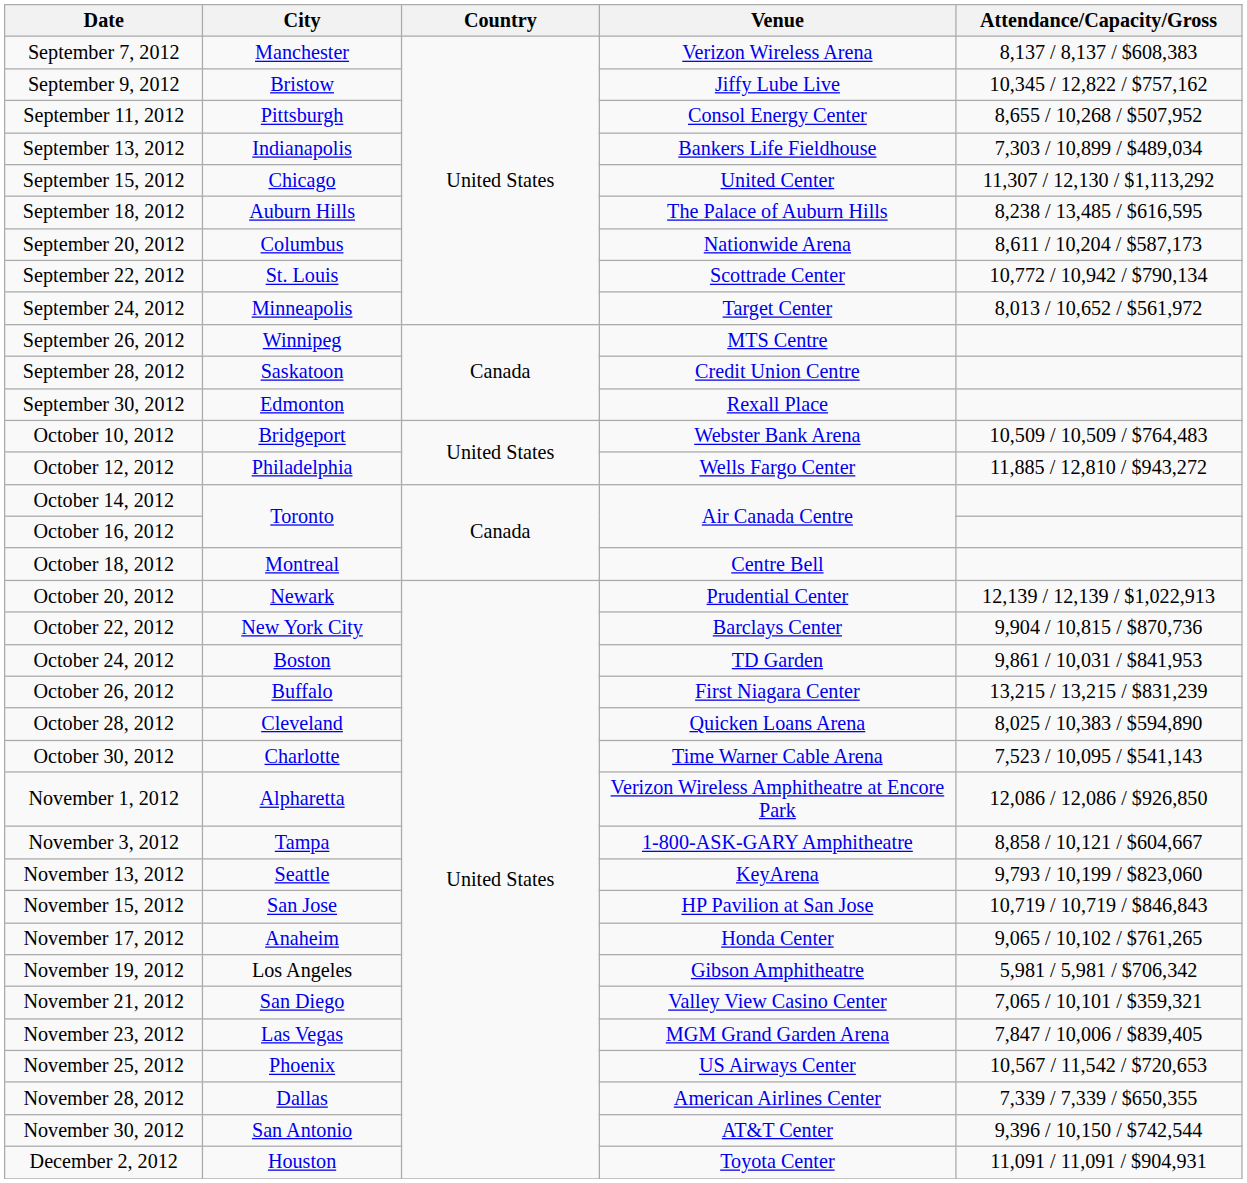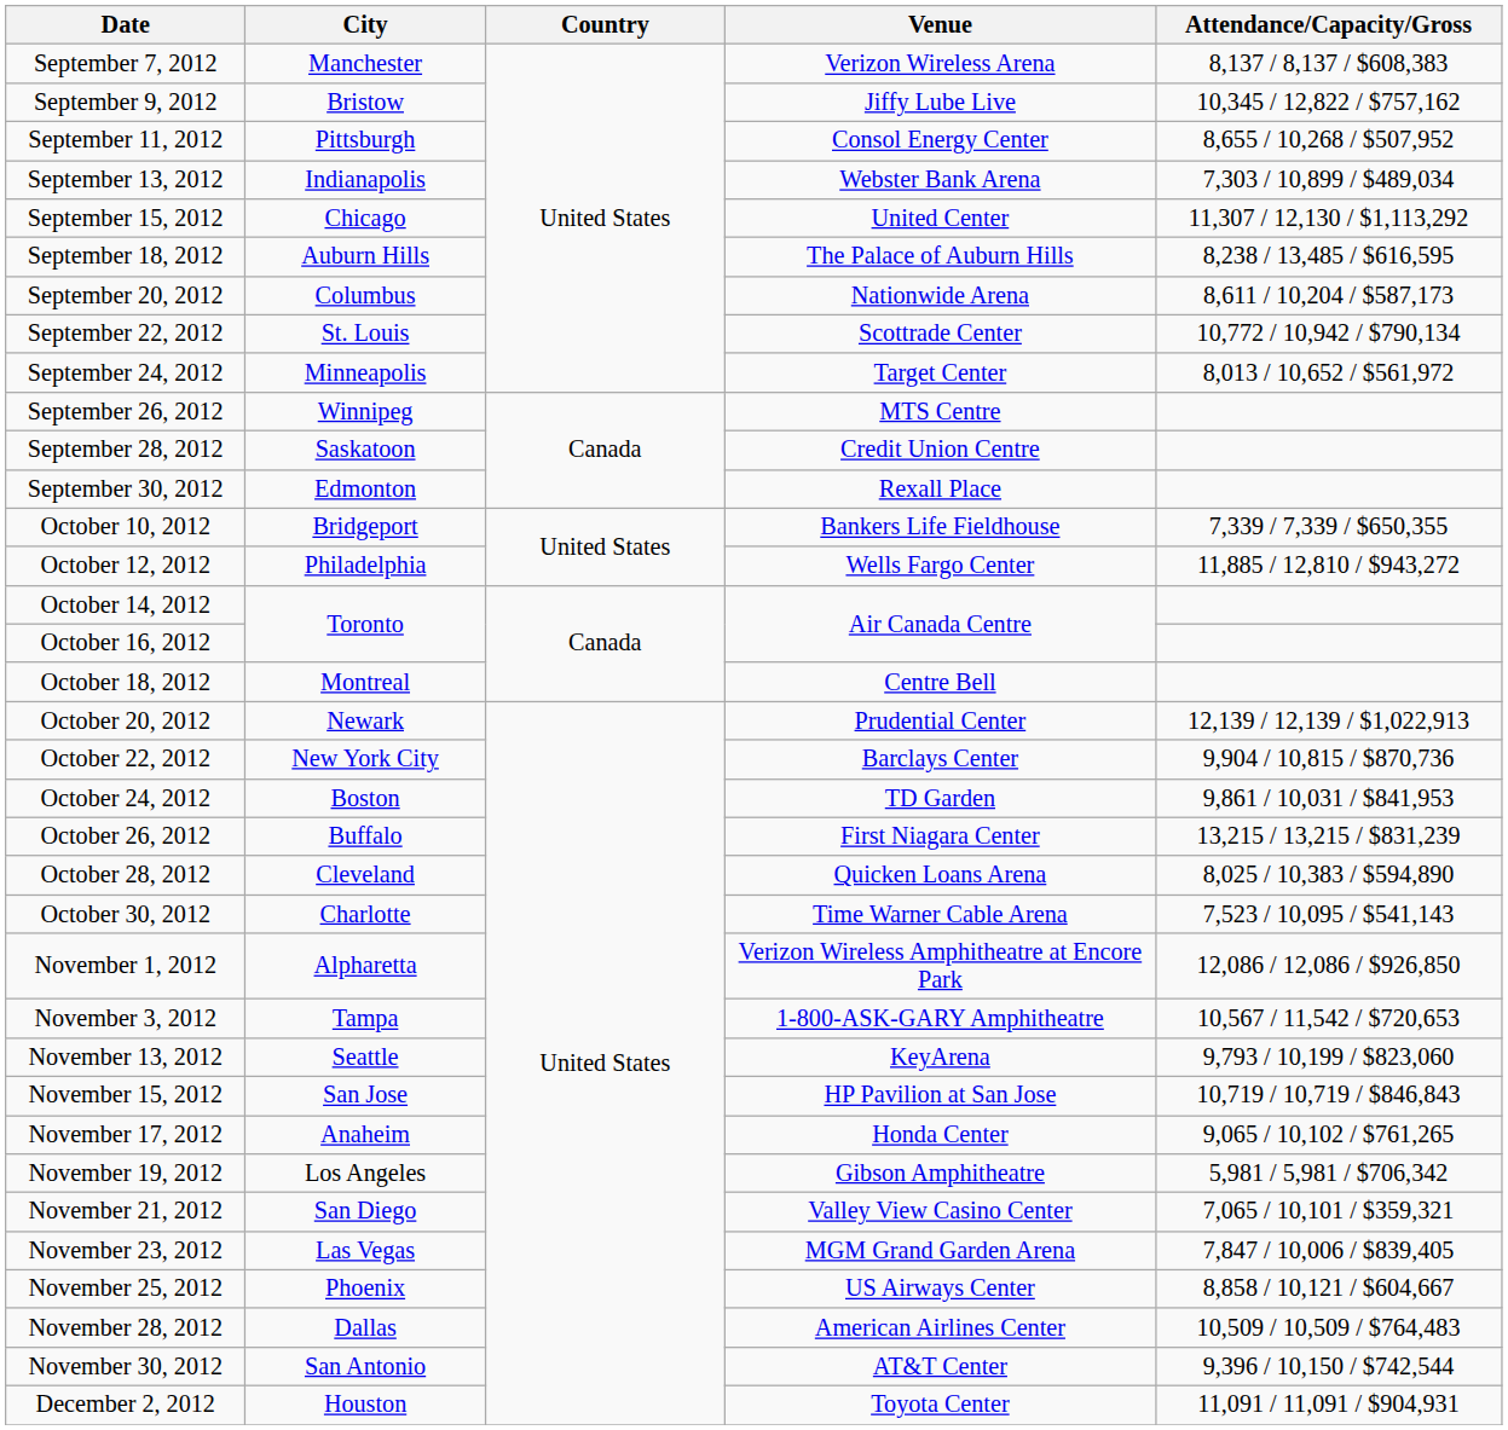 <table class="wikitable" style="text-align:center;">
 <tr>
 <th width="150">Date</th>
 <th width="150">City</th>
 <th width="150">Country</th>
 <th width="275">Venue</th>
 <th width="220">Attendance/Capacity/Gross</th>
 </tr>
 <tr>
 <td>September 7, 2012</td>
 <td><a href='#'>Manchester</a></td>
 <td rowspan="9">United States</td>
 <td><a href='#'>Verizon Wireless Arena</a></td>
 <td>8,137 / 8,137 / $608,383</td>
 </tr>
 <tr>
 <td>September 9, 2012</td>
 <td><a href='#'>Bristow</a></td>
 <td><a href='#'>Jiffy Lube Live</a></td>
 <td>10,345 / 12,822 / $757,162</td>
 </tr>
 <tr>
 <td>September 11, 2012</td>
 <td><a href='#'>Pittsburgh</a></td>
 <td><a href='#'>Consol Energy Center</a></td>
 <td>8,655 / 10,268 / $507,952</td>
 </tr>
 <tr>
 <td>September 13, 2012</td>
 <td><a href='#'>Indianapolis</a></td>
-<td><a href='#'>Bankers Life Fieldhouse</a></td>
+<td><a href='#'>Webster Bank Arena</a></td>
 <td>7,303 / 10,899 / $489,034</td>
 </tr>
 <tr>
 <td>September 15, 2012</td>
 <td><a href='#'>Chicago</a></td>
 <td><a href='#'>United Center</a></td>
 <td>11,307 / 12,130 / $1,113,292</td>
 </tr>
 <tr>
 <td>September 18, 2012</td>
 <td><a href='#'>Auburn Hills</a></td>
 <td><a href='#'>The Palace of Auburn Hills</a></td>
 <td>8,238 / 13,485 / $616,595</td>
 </tr>
 <tr>
 <td>September 20, 2012</td>
 <td><a href='#'>Columbus</a></td>
 <td><a href='#'>Nationwide Arena</a></td>
 <td>8,611 / 10,204 / $587,173</td>
 </tr>
 <tr>
 <td>September 22, 2012</td>
 <td><a href='#'>St. Louis</a></td>
 <td><a href='#'>Scottrade Center</a></td>
 <td>10,772 / 10,942 / $790,134</td>
 </tr>
 <tr>
 <td>September 24, 2012</td>
 <td><a href='#'>Minneapolis</a></td>
 <td><a href='#'>Target Center</a></td>
 <td>8,013 / 10,652 / $561,972</td>
 </tr>
 <tr>
 <td>September 26, 2012</td>
 <td><a href='#'>Winnipeg</a></td>
 <td rowspan="3">Canada</td>
 <td><a href='#'>MTS Centre</a></td>
 <td></td>
 </tr>
 <tr>
 <td>September 28, 2012</td>
 <td><a href='#'>Saskatoon</a></td>
 <td><a href='#'>Credit Union Centre</a></td>
 <td></td>
 </tr>
 <tr>
 <td>September 30, 2012</td>
 <td><a href='#'>Edmonton</a></td>
 <td><a href='#'>Rexall Place</a></td>
 <td></td>
 </tr>
 <tr>
 <td>October 10, 2012</td>
 <td><a href='#'>Bridgeport</a></td>
 <td rowspan="2">United States</td>
-<td><a href='#'>Webster Bank Arena</a></td>
-<td>10,509 / 10,509 / $764,483</td>
+<td><a href='#'>Bankers Life Fieldhouse</a></td>
+<td>7,339 / 7,339 / $650,355</td>
 </tr>
 <tr>
 <td>October 12, 2012</td>
 <td><a href='#'>Philadelphia</a></td>
 <td><a href='#'>Wells Fargo Center</a></td>
 <td>11,885 / 12,810 / $943,272</td>
 </tr>
 <tr>
 <td>October 14, 2012</td>
 <td rowspan="2"><a href='#'>Toronto</a></td>
 <td rowspan="3">Canada</td>
 <td rowspan="2"><a href='#'>Air Canada Centre</a></td>
 <td></td>
 </tr>
 <tr>
 <td>October 16, 2012</td>
 <td></td>
 </tr>
 <tr>
 <td>October 18, 2012</td>
 <td><a href='#'>Montreal</a></td>
 <td><a href='#'>Centre Bell</a></td>
 <td></td>
 </tr>
 <tr>
 <td>October 20, 2012</td>
 <td><a href='#'>Newark</a></td>
 <td rowspan="18">United States</td>
 <td><a href='#'>Prudential Center</a></td>
 <td>12,139 / 12,139 / $1,022,913</td>
 </tr>
 <tr>
 <td>October 22, 2012</td>
 <td><a href='#'>New York City</a></td>
 <td><a href='#'>Barclays Center</a></td>
 <td>9,904 / 10,815 / $870,736</td>
 </tr>
 <tr>
 <td>October 24, 2012</td>
 <td><a href='#'>Boston</a></td>
 <td><a href='#'>TD Garden</a></td>
 <td>9,861 / 10,031 / $841,953</td>
 </tr>
 <tr>
 <td>October 26, 2012</td>
 <td><a href='#'>Buffalo</a></td>
 <td><a href='#'>First Niagara Center</a></td>
 <td>13,215 / 13,215 / $831,239</td>
 </tr>
 <tr>
 <td>October 28, 2012</td>
 <td><a href='#'>Cleveland</a></td>
 <td><a href='#'>Quicken Loans Arena</a></td>
 <td>8,025 / 10,383 / $594,890</td>
 </tr>
 <tr>
 <td>October 30, 2012</td>
 <td><a href='#'>Charlotte</a></td>
 <td><a href='#'>Time Warner Cable Arena</a></td>
 <td>7,523 / 10,095 / $541,143</td>
 </tr>
 <tr>
 <td>November 1, 2012</td>
 <td><a href='#'>Alpharetta</a></td>
 <td><a href='#'>Verizon Wireless Amphitheatre at Encore Park</a></td>
 <td>12,086 / 12,086 / $926,850</td>
 </tr>
 <tr>
 <td>November 3, 2012</td>
 <td><a href='#'>Tampa</a></td>
 <td><a href='#'>1-800-ASK-GARY Amphitheatre</a></td>
-<td>8,858 / 10,121 / $604,667</td>
+<td>10,567 / 11,542 / $720,653</td>
 </tr>
 <tr>
 <td>November 13, 2012</td>
 <td><a href='#'>Seattle</a></td>
 <td><a href='#'>KeyArena</a></td>
 <td>9,793 / 10,199 / $823,060</td>
 </tr>
 <tr>
 <td>November 15, 2012</td>
 <td><a href='#'>San Jose</a></td>
 <td><a href='#'>HP Pavilion at San Jose</a></td>
 <td>10,719 / 10,719 / $846,843</td>
 </tr>
 <tr>
 <td>November 17, 2012</td>
 <td><a href='#'>Anaheim</a></td>
 <td><a href='#'>Honda Center</a></td>
 <td>9,065 / 10,102 / $761,265</td>
 </tr>
 <tr>
 <td>November 19, 2012</td>
 <td>Los Angeles</td>
 <td><a href='#'>Gibson Amphitheatre</a></td>
 <td>5,981 / 5,981 / $706,342</td>
 </tr>
 <tr>
 <td>November 21, 2012</td>
 <td><a href='#'>San Diego</a></td>
 <td><a href='#'>Valley View Casino Center</a></td>
 <td>7,065 / 10,101 / $359,321</td>
 </tr>
 <tr>
 <td>November 23, 2012</td>
 <td><a href='#'>Las Vegas</a></td>
 <td><a href='#'>MGM Grand Garden Arena</a></td>
 <td>7,847 / 10,006 / $839,405</td>
 </tr>
 <tr>
 <td>November 25, 2012</td>
 <td><a href='#'>Phoenix</a></td>
 <td><a href='#'>US Airways Center</a></td>
-<td>10,567 / 11,542 / $720,653</td>
+<td>8,858 / 10,121 / $604,667</td>
 </tr>
 <tr>
 <td>November 28, 2012</td>
 <td><a href='#'>Dallas</a></td>
 <td><a href='#'>American Airlines Center</a></td>
-<td>7,339 / 7,339 / $650,355</td>
+<td>10,509 / 10,509 / $764,483</td>
 </tr>
 <tr>
 <td>November 30, 2012</td>
 <td><a href='#'>San Antonio</a></td>
 <td><a href='#'>AT&T Center</a></td>
 <td>9,396 / 10,150 / $742,544</td>
 </tr>
 <tr>
 <td>December 2, 2012</td>
 <td><a href='#'>Houston</a></td>
 <td><a href='#'>Toyota Center</a></td>
 <td>11,091 / 11,091 / $904,931</td>
 </tr>
 </table>
